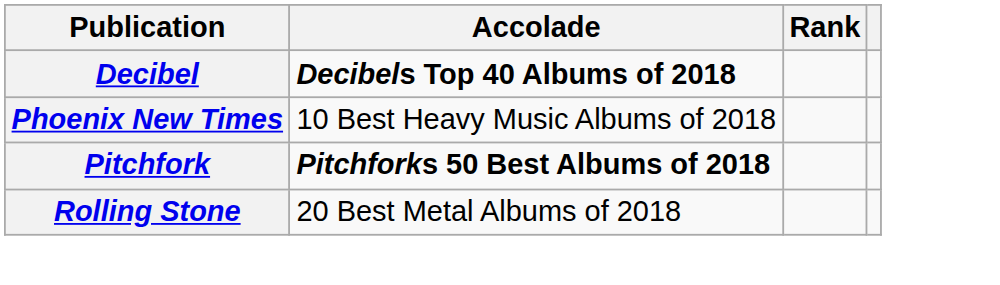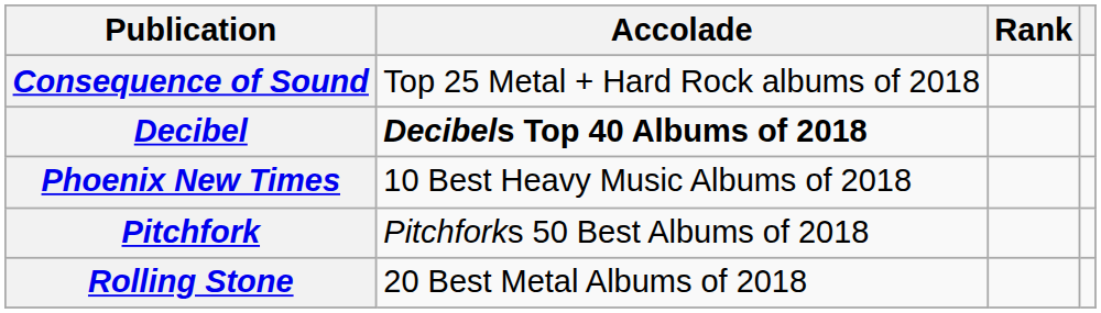 <table class="wikitable plainrowheaders">
 <tr>
 <th>Publication</th>
 <th>Accolade</th>
 <th>Rank</th>
 <th class="unsortable"></th>
+</tr>
+<tr>
+<th scope="row"><em><a href='#'>Consequence of Sound</a></em></th>
+<td>Top 25 Metal + Hard Rock albums of 2018</td>
+<td></td>
+<td></td>
 </tr>
 <tr>
 <th scope="row"><em><a href='#'>Decibel</a></em></th>
 <td><strong><em>Decibel</em>s Top 40 Albums of 2018</strong></td>
 <td></td>
 <td></td>
 </tr>
 <tr>
 <th scope="row"><em><a href='#'>Phoenix New Times</a></em></th>
 <td>10 Best Heavy Music Albums of 2018</td>
 <td></td>
 <td></td>
 </tr>
 <tr>
 <th scope="row"><em><a href='#'>Pitchfork</a></em></th>
-<td><strong><em>Pitchfork</em>s 50 Best Albums of 2018</strong></td>
+<td><em>Pitchfork</em>s 50 Best Albums of 2018</td>
 <td></td>
 <td></td>
 </tr>
 <tr>
 <th scope="row"><em><a href='#'>Rolling Stone</a></em></th>
 <td>20 Best Metal Albums of 2018</td>
 <td></td>
 <td></td>
 </tr>
 </table>
